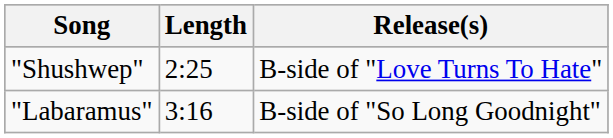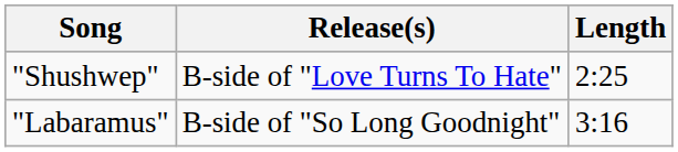 <table class="wikitable sortable">
 <tr>
 <th>Song</th>
+<th>Release(s)</th>
 <th>Length</th>
-<th>Release(s)</th>
 </tr>
 <tr>
 <td>"Shushwep"</td>
+<td>B-side of "<a href='#'>Love Turns To Hate</a>"</td>
 <td>2:25</td>
-<td>B-side of "<a href='#'>Love Turns To Hate</a>"</td>
 </tr>
 <tr>
 <td>"Labaramus"</td>
+<td>B-side of "So Long Goodnight"</td>
 <td>3:16</td>
-<td>B-side of "So Long Goodnight"</td>
 </tr>
 </table>
